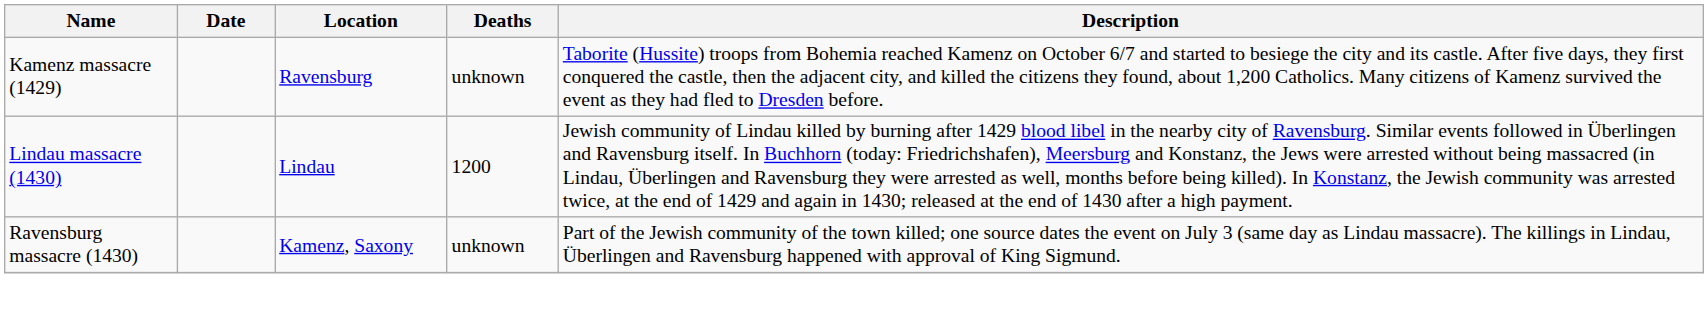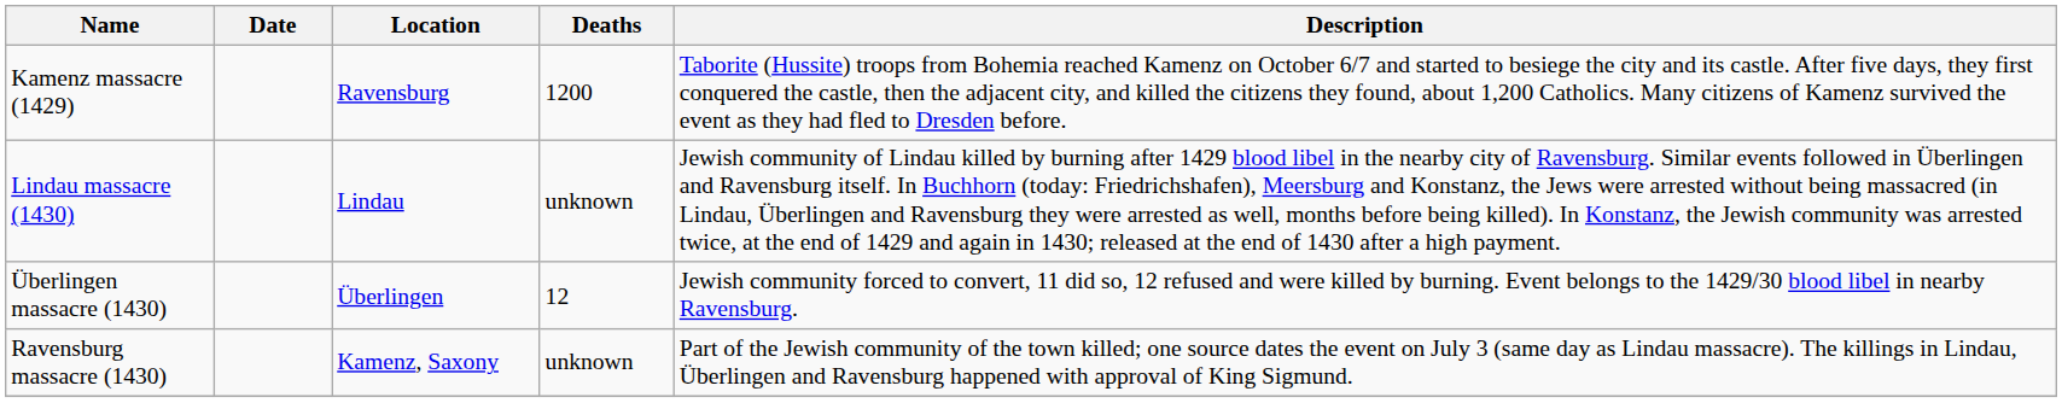 <table class="sortable wikitable" style="font-size:90%;">
 <tr>
 <th style="width:120px;">Name</th>
 <th style="width:65px;">Date</th>
 <th style="width:120px;">Location</th>
 <th style="width:75px;">Deaths</th>
 <th class="unsortable">Description</th>
 </tr>
 <tr>
 <td>Kamenz massacre (1429)</td>
 <td></td>
 <td><a href='#'>Ravensburg</a></td>
-<td>unknown</td>
+<td>1200</td>
 <td><a href='#'>Taborite</a> (<a href='#'>Hussite</a>) troops from Bohemia reached Kamenz on October 6/7 and started to besiege the city and its castle. After five days, they first conquered the castle, then the adjacent city, and killed the citizens they found, about 1,200 Catholics. Many citizens of Kamenz survived the event as they had fled to <a href='#'>Dresden</a> before.</td>
 </tr>
 <tr>
 <td><a href='#'>Lindau massacre (1430)</a></td>
 <td></td>
 <td><a href='#'>Lindau</a></td>
-<td>1200</td>
+<td>unknown</td>
 <td>Jewish community of Lindau killed by burning after 1429 <a href='#'>blood libel</a> in the nearby city of <a href='#'>Ravensburg</a>. Similar events followed in Überlingen and Ravensburg itself. In <a href='#'>Buchhorn</a> (today: Friedrichshafen), <a href='#'>Meersburg</a> and Konstanz, the Jews were arrested without being massacred (in Lindau, Überlingen and Ravensburg they were arrested as well, months before being killed). In <a href='#'>Konstanz</a>, the Jewish community was arrested twice, at the end of 1429 and again in 1430; released at the end of 1430 after a high payment.</td>
+</tr>
+<tr>
+<td>Überlingen massacre (1430)</td>
+<td></td>
+<td><a href='#'>Überlingen</a></td>
+<td>12</td>
+<td>Jewish community forced to convert, 11 did so, 12 refused and were killed by burning. Event belongs to the 1429/30 <a href='#'>blood libel</a> in nearby <a href='#'>Ravensburg</a>.</td>
 </tr>
 <tr>
 <td>Ravensburg massacre (1430)</td>
 <td></td>
 <td><a href='#'>Kamenz</a>, <a href='#'>Saxony</a></td>
 <td>unknown</td>
 <td>Part of the Jewish community of the town killed; one source dates the event on July 3 (same day as Lindau massacre). The killings in Lindau, Überlingen and Ravensburg happened with approval of King Sigmund.</td>
 </tr>
 <tr>
 </tr>
 </table>
